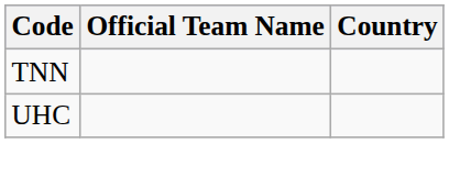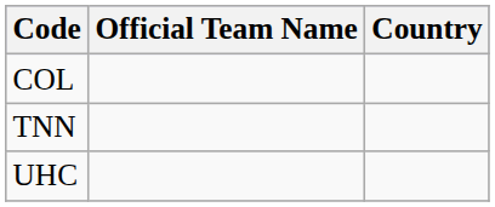 <table class="wikitable">
 <tr style="background:#ccccff;">
 <th>Code</th>
 <th>Official Team Name</th>
 <th>Country</th>
+</tr>
+<tr>
+<td>COL</td>
+<td></td>
+<td></td>
 </tr>
 <tr>
 <td>TNN</td>
 <td></td>
 <td></td>
 </tr>
 <tr>
 <td>UHC</td>
 <td></td>
 <td></td>
 </tr>
 </table>
